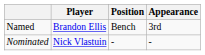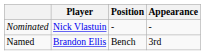 <table class="wikitable">
 <tr>
 <th></th>
 <th>Player</th>
 <th>Position</th>
 <th>Appearance</th>
 </tr>
 <tr>
+<td><em>Nominated</em></td>
+<td><a href='#'>Nick Vlastuin</a></td>
+<td>-</td>
+<td>-</td>
+</tr>
+<tr>
 <td>Named</td>
 <td><a href='#'>Brandon Ellis</a></td>
 <td>Bench</td>
 <td>3rd</td>
 </tr>
-<tr>
-<td><em>Nominated</em></td>
-<td><a href='#'>Nick Vlastuin</a></td>
-<td>-</td>
-<td>-</td>
-</tr>
 </table>
